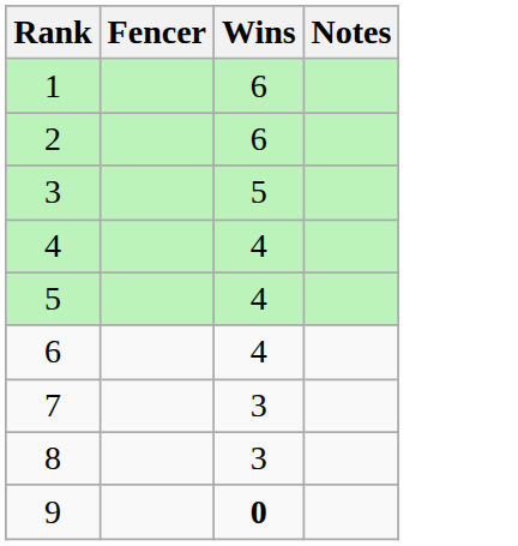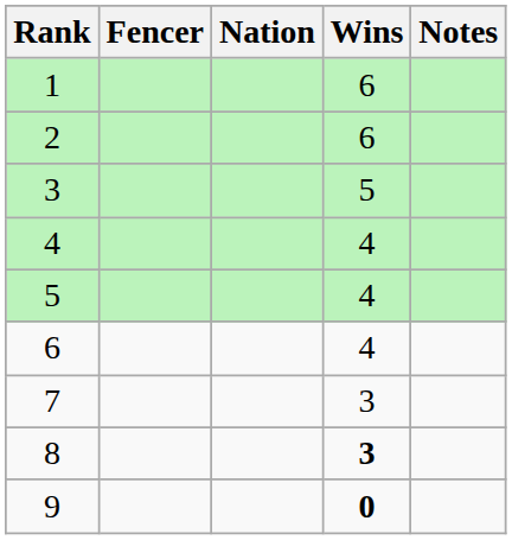 <table class="wikitable sortable" style="text-align:center">
 <tr>
 <th>Rank</th>
 <th>Fencer</th>
+<th>Nation</th>
 <th>Wins</th>
 <th>Notes</th>
 </tr>
 <tr style="background:#bbf3bb;">
 <td>1</td>
+<td align=left></td>
 <td align=left></td>
 <td>6</td>
 <td></td>
 </tr>
 <tr style="background:#bbf3bb;">
 <td>2</td>
 <td align=left></td>
+<td align=left></td>
 <td>6</td>
 <td></td>
 </tr>
 <tr style="background:#bbf3bb;">
 <td>3</td>
+<td align=left></td>
 <td align=left></td>
 <td>5</td>
 <td></td>
 </tr>
 <tr style="background:#bbf3bb;">
 <td>4</td>
 <td align=left></td>
+<td align=left></td>
 <td>4</td>
 <td></td>
 </tr>
 <tr style="background:#bbf3bb;">
 <td>5</td>
+<td align=left></td>
 <td align=left></td>
 <td>4</td>
 <td></td>
 </tr>
 <tr>
 <td>6</td>
 <td align=left></td>
+<td align=left></td>
 <td>4</td>
 <td></td>
 </tr>
 <tr>
 <td>7</td>
+<td align=left></td>
 <td align=left></td>
 <td>3</td>
 <td></td>
 </tr>
 <tr>
 <td>8</td>
 <td align=left></td>
-<td>3</td>
+<td align=left></td>
+<td><strong>3</strong></td>
 <td></td>
 </tr>
 <tr>
 <td>9</td>
 <td align=left></td>
+<td align=left></td>
 <td><strong>0</strong></td>
 <td></td>
 </tr>
 </table>
